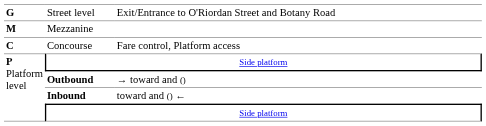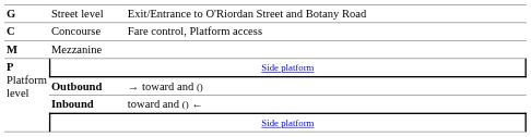 <table border="0" cellspacing="0" cellpadding="3">
 <tr>
 <td style="border-top:solid 1px gray;" width=50><strong>G</strong></td>
 <td style="border-top:solid 1px gray;" width=100>Street level</td>
 <td style="border-top:solid 1px gray;" width=550>Exit/Entrance to O'Riordan Street and Botany Road</td>
 </tr>
 <tr>
+<td style="border-top:solid 1px gray;"><strong>C</strong></td>
+<td style="border-top:solid 1px gray;">Concourse</td>
+<td style="border-top:solid 1px gray;">Fare control, Platform access</td>
+</tr>
+<tr>
 <td style="border-top:solid 1px gray;"><strong>M</strong></td>
 <td style="border-top:solid 1px gray;">Mezzanine</td>
 <td style="border-top:solid 1px gray;"></td>
-</tr>
-<tr>
-<td style="border-top:solid 1px gray;"><strong>C</strong></td>
-<td style="border-top:solid 1px gray;">Concourse</td>
-<td style="border-top:solid 1px gray;">Fare control, Platform access</td>
 </tr>
 <tr>
 <td rowspan="4" style="border-top:solid 1px gray;border-bottom:solid 1px gray;"valign="top"><strong>P</strong><br>Platform level</td>
 <td colspan="2" style="border-top:solid 1px gray;border-right:solid 2px black;border-left:solid 2px black;border-bottom:solid 2px black;text-align:center;"><small><a href='#'>Side platform</a></small></td>
 </tr>
 <tr>
 <td style="border-bottom:solid 1px gray;"><span><strong>Outbound</strong></span></td>
 <td style="border-bottom:solid 1px gray;">→  toward  and  <small>()</small></td>
 </tr>
 <tr>
 <td><span><strong>Inbound</strong></span></td>
 <td>  toward  and  <small>()</small> ←</td>
 </tr>
 <tr>
 <td colspan="2" style="border-top:solid 2px black;border-right:solid 2px black;border-left:solid 2px black;border-bottom:solid 1px gray;text-align:center;"><small><a href='#'>Side platform</a></small></td>
 </tr>
 </table>
